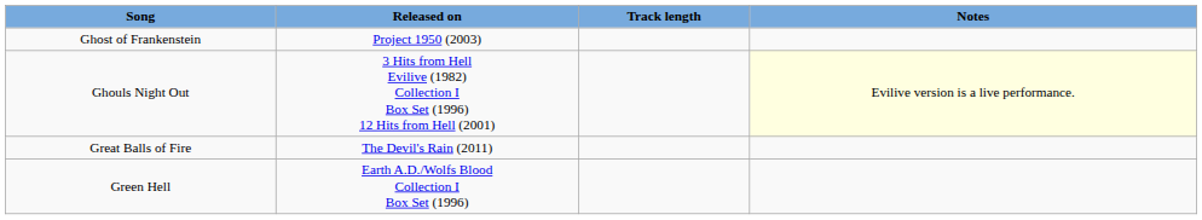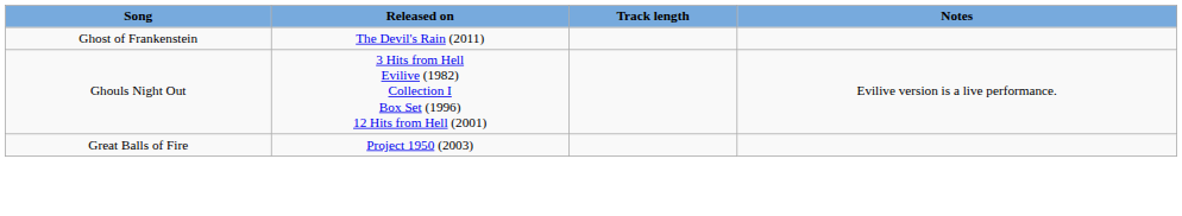 <table class="wikitable" style="margin:0.5em auto; clear:both; font-size:.9em; text-align:center; width:100%">
 <tr>
 <th style="background: #7ad;">Song</th>
 <th style="background: #7ad;">Released on</th>
 <th style="background: #7ad;">Track length</th>
 <th style="background: #7ad;">Notes</th>
 </tr>
 <tr>
 <td>Ghost of Frankenstein</td>
-<td><a href='#'>Project 1950</a> (2003)</td>
+<td><a href='#'>The Devil's Rain</a> (2011)</td>
 <td></td>
 <td></td>
 </tr>
 <tr>
 <td>Ghouls Night Out</td>
 <td><a href='#'>3 Hits from Hell</a><br><a href='#'>Evilive</a> (1982)<br><a href='#'>Collection I</a><br><a href='#'>Box Set</a> (1996)<br><a href='#'>12 Hits from Hell</a> (2001)</td>
 <td></td>
-<td style="background: lightyellow;">Evilive version is a live performance.</td>
+<td>Evilive version is a live performance.</td>
 </tr>
 <tr>
 <td>Great Balls of Fire</td>
-<td><a href='#'>The Devil's Rain</a> (2011)</td>
-<td></td>
-<td></td>
-</tr>
-<tr>
-<td>Green Hell</td>
-<td><a href='#'>Earth A.D./Wolfs Blood</a><br><a href='#'>Collection I</a><br><a href='#'>Box Set</a> (1996)</td>
+<td><a href='#'>Project 1950</a> (2003)</td>
 <td></td>
 <td></td>
 </tr>
 </table>
